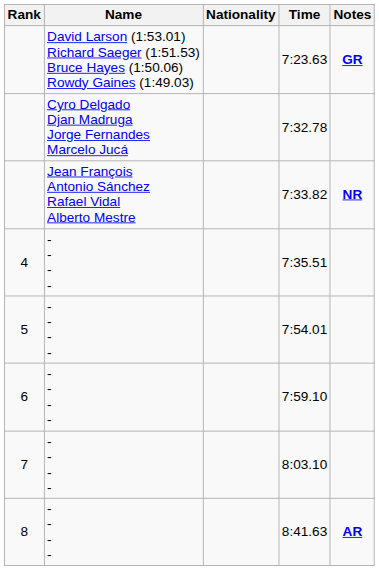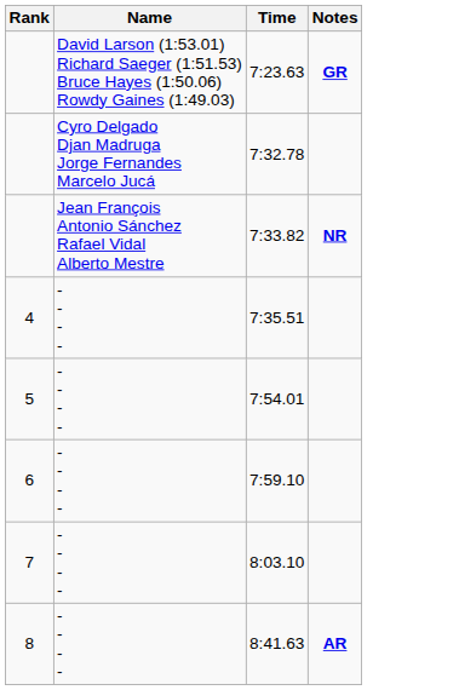 <table class="wikitable sortable" style="text-align:center">
 <tr>
 <th>Rank</th>
 <th>Name</th>
-<th>Nationality</th>
 <th>Time</th>
 <th>Notes</th>
 </tr>
 <tr>
 <td></td>
 <td align=left><a href='#'>David Larson</a> (1:53.01)<br> <a href='#'>Richard Saeger</a> (1:51.53)<br> <a href='#'>Bruce Hayes</a> (1:50.06)<br> <a href='#'>Rowdy Gaines</a> (1:49.03)</td>
-<td align=left></td>
 <td>7:23.63</td>
 <td><strong><a href='#'>GR</a></strong></td>
 </tr>
 <tr>
 <td></td>
 <td align=left><a href='#'>Cyro Delgado</a> <br> <a href='#'>Djan Madruga</a> <br> <a href='#'>Jorge Fernandes</a> <br> <a href='#'>Marcelo Jucá</a></td>
-<td align=left></td>
 <td>7:32.78</td>
 <td></td>
 </tr>
 <tr>
 <td></td>
 <td align=left><a href='#'>Jean François</a><br><a href='#'>Antonio Sánchez</a><br><a href='#'>Rafael Vidal</a><br><a href='#'>Alberto Mestre</a></td>
-<td align="left"></td>
 <td>7:33.82</td>
 <td><strong><a href='#'>NR</a></strong></td>
 </tr>
 <tr>
 <td>4</td>
 <td align=left>- <br> - <br> - <br> -</td>
-<td align=left></td>
 <td>7:35.51</td>
 <td></td>
 </tr>
 <tr>
 <td>5</td>
 <td align=left>- <br> - <br> - <br> -</td>
-<td align=left></td>
 <td>7:54.01</td>
 <td></td>
 </tr>
 <tr>
 <td>6</td>
 <td align=left>- <br> - <br> - <br> -</td>
-<td align=left></td>
 <td>7:59.10</td>
 <td></td>
 </tr>
 <tr>
 <td>7</td>
 <td align=left>- <br> - <br> - <br> -</td>
-<td align=left></td>
 <td>8:03.10</td>
 <td></td>
 </tr>
 <tr>
 <td>8</td>
 <td align=left>- <br> - <br> - <br> -</td>
-<td align=left></td>
 <td>8:41.63</td>
 <td><strong><a href='#'>AR</a></strong></td>
 </tr>
 </table>
